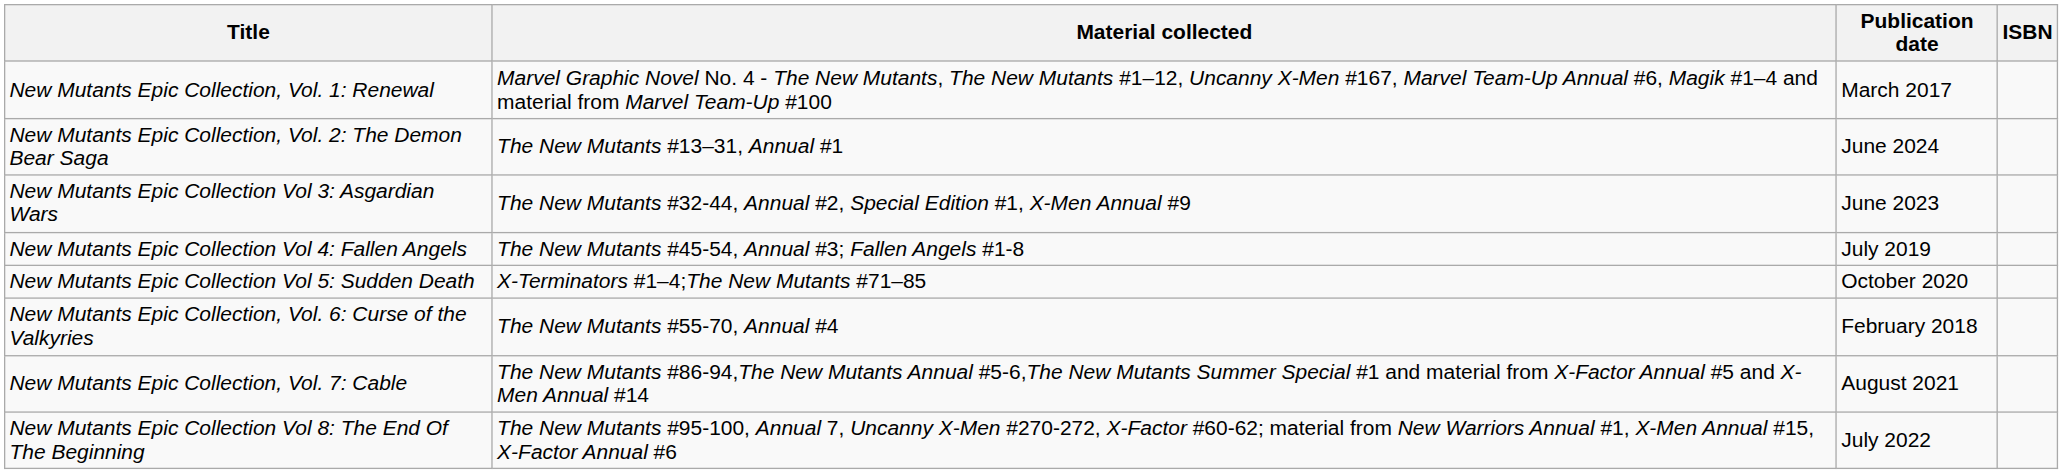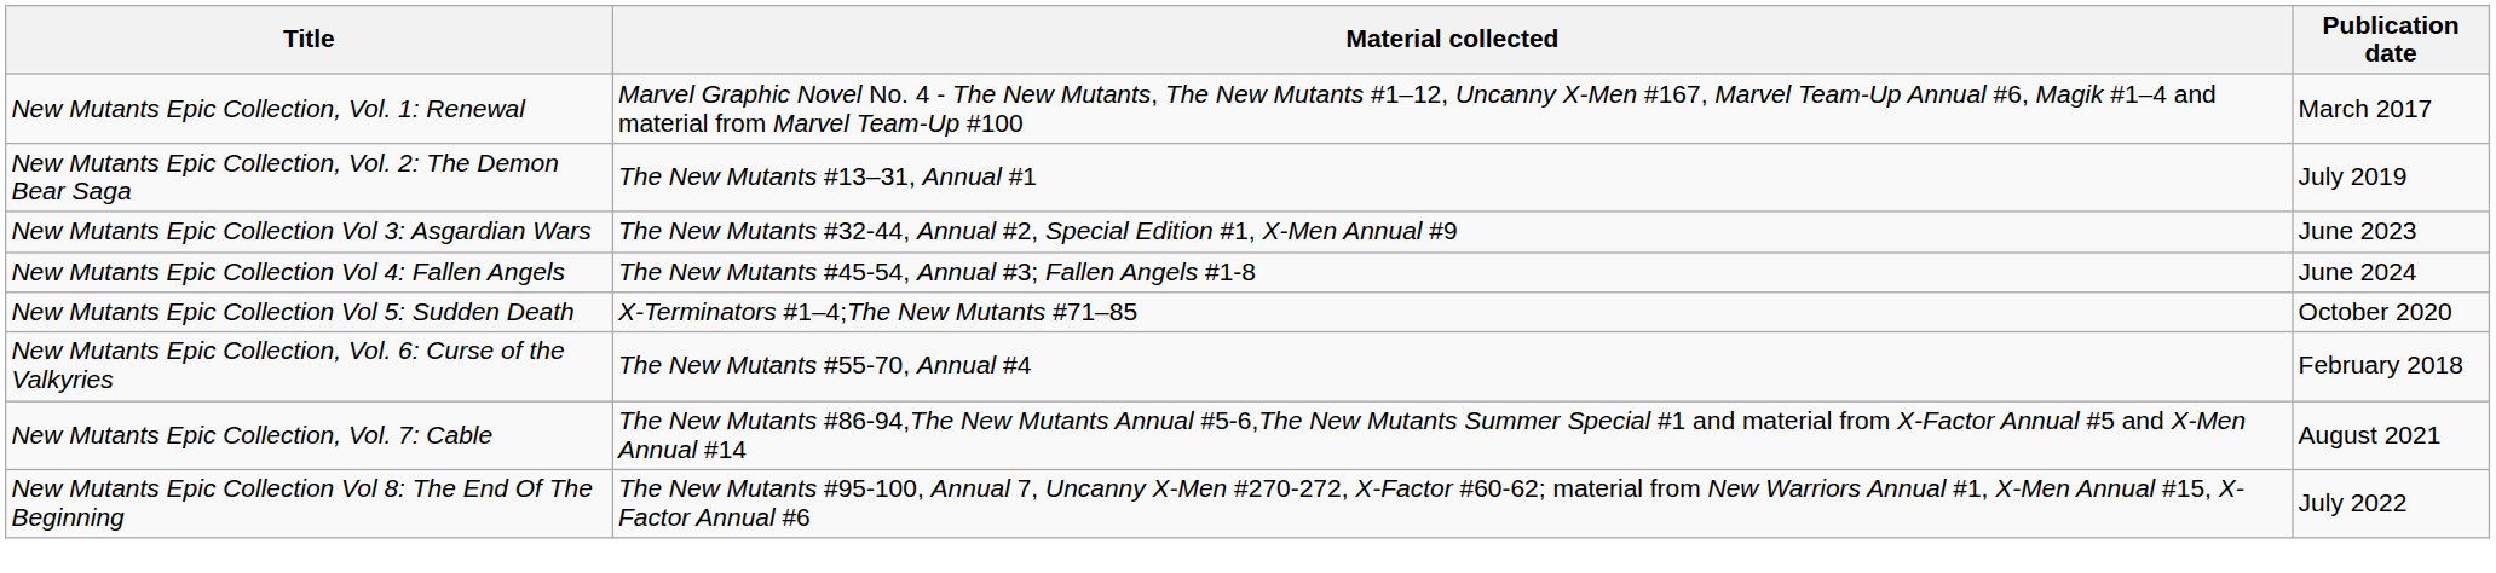 <table class="wikitable">
 <tr>
 <th>Title</th>
 <th>Material collected</th>
 <th>Publication date</th>
-<th>ISBN</th>
 </tr>
 <tr>
 <td><em>New Mutants Epic Collection, Vol. 1: Renewal</em></td>
 <td><em>Marvel Graphic Novel</em> No. 4 - <em>The New Mutants</em>, <em>The New Mutants</em> #1–12, <em>Uncanny X-Men</em> #167, <em>Marvel Team-Up Annual</em> #6, <em>Magik</em> #1–4 and material from <em>Marvel Team-Up</em> #100</td>
 <td>March 2017</td>
-<td></td>
 </tr>
 <tr>
 <td><em>New Mutants Epic Collection, Vol. 2: The Demon Bear Saga</em></td>
 <td><em>The New Mutants</em> #13–31, <em>Annual</em> #1</td>
-<td>June 2024</td>
-<td></td>
+<td>July 2019</td>
 </tr>
 <tr>
 <td><em>New Mutants Epic Collection Vol 3: Asgardian Wars</em></td>
 <td><em>The New Mutants</em> #32-44, <em>Annual</em> #2, <em>Special Edition</em> #1, <em>X-Men Annual</em> #9</td>
 <td>June 2023</td>
-<td></td>
 </tr>
 <tr>
 <td><em>New Mutants Epic Collection Vol 4: Fallen Angels</em></td>
 <td><em>The New Mutants</em> #45-54, <em>Annual</em> #3; <em>Fallen Angels</em> #1-8</td>
-<td>July 2019</td>
-<td></td>
+<td>June 2024</td>
 </tr>
 <tr>
 <td><em>New Mutants Epic Collection Vol 5: Sudden Death</em></td>
 <td><em>X-Terminators</em> #1–4;<em>The New Mutants</em> #71–85</td>
 <td>October 2020</td>
-<td></td>
 </tr>
 <tr>
 <td><em>New Mutants Epic Collection, Vol. 6: Curse of the Valkyries</em></td>
 <td><em>The New Mutants</em> #55-70, <em>Annual</em> #4</td>
 <td>February 2018</td>
-<td></td>
 </tr>
 <tr>
 <td><em>New Mutants Epic Collection, Vol. 7: Cable</em></td>
 <td><em>The New Mutants</em> #86-94,<em>The New Mutants Annual</em> #5-6,<em>The New Mutants Summer Special</em> #1 and material from <em>X-Factor Annual</em> #5 and <em>X-Men Annual</em> #14</td>
 <td>August 2021</td>
-<td></td>
 </tr>
 <tr>
 <td><em>New Mutants Epic Collection Vol 8: The End Of The Beginning</em></td>
 <td><em>The New Mutants</em> #95-100, <em>Annual</em> 7, <em>Uncanny X-Men</em> #270-272, <em>X-Factor</em> #60-62; material from <em>New Warriors Annual</em> #1, <em>X-Men Annual</em> #15, <em>X-Factor Annual</em> #6</td>
 <td>July 2022</td>
-<td></td>
 </tr>
 </table>
